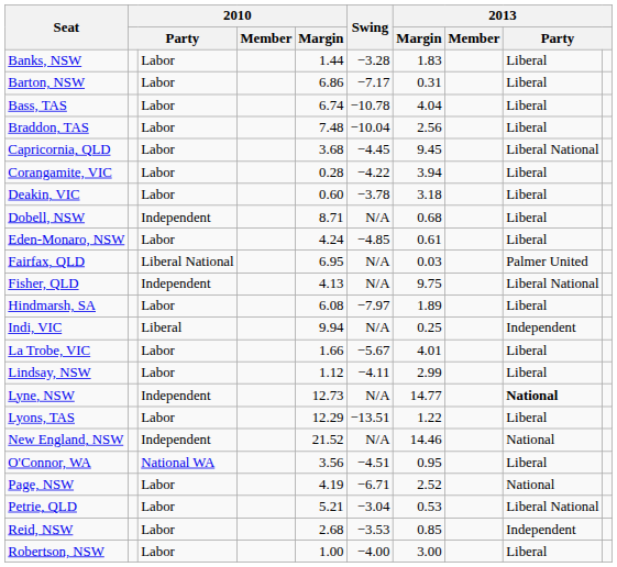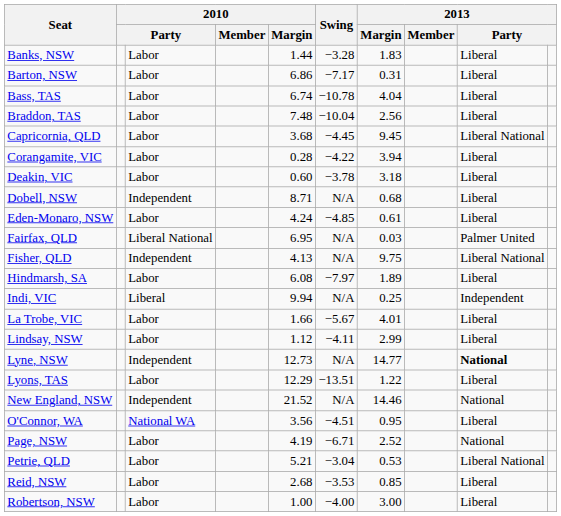 <table class="wikitable sortable">
 <tr>
 <th rowspan="2">Seat</th>
 <th colspan="4">2010</th>
 <th rowspan="2">Swing</th>
 <th colspan="4">2013</th>
 </tr>
 <tr>
 <th colspan="2">Party</th>
 <th>Member</th>
 <th>Margin</th>
 <th>Margin</th>
 <th>Member</th>
 <th colspan="2">Party</th>
 </tr>
 <tr>
 <td><a href='#'>Banks, NSW</a></td>
 <td> </td>
 <td>Labor</td>
 <td></td>
 <td style="text-align:right;">1.44</td>
 <td style="text-align:right;">−3.28</td>
 <td style="text-align:right;">1.83</td>
 <td></td>
 <td>Liberal</td>
 <td> </td>
 </tr>
 <tr>
 <td><a href='#'>Barton, NSW</a></td>
 <td></td>
 <td>Labor</td>
 <td><em></em></td>
 <td style="text-align:right;">6.86</td>
 <td style="text-align:right;">−7.17</td>
 <td style="text-align:right;">0.31</td>
 <td></td>
 <td>Liberal</td>
 <td></td>
 </tr>
 <tr>
 <td><a href='#'>Bass, TAS</a></td>
 <td></td>
 <td>Labor</td>
 <td></td>
 <td style="text-align:right;">6.74</td>
 <td style="text-align:right;">−10.78</td>
 <td style="text-align:right;">4.04</td>
 <td></td>
 <td>Liberal</td>
 <td></td>
 </tr>
 <tr>
 <td><a href='#'>Braddon, TAS</a></td>
 <td></td>
 <td>Labor</td>
 <td></td>
 <td style="text-align:right;">7.48</td>
 <td style="text-align:right;">−10.04</td>
 <td style="text-align:right;">2.56</td>
 <td></td>
 <td>Liberal</td>
 <td></td>
 </tr>
 <tr>
 <td><a href='#'>Capricornia, QLD</a></td>
 <td></td>
 <td>Labor</td>
 <td><em></em></td>
 <td style="text-align:right;">3.68</td>
 <td style="text-align:right;">−4.45</td>
 <td style="text-align:right;">9.45</td>
 <td></td>
 <td>Liberal National</td>
 <td></td>
 </tr>
 <tr>
 <td><a href='#'>Corangamite, VIC</a></td>
 <td></td>
 <td>Labor</td>
 <td></td>
 <td style="text-align:right;">0.28</td>
 <td style="text-align:right;">−4.22</td>
 <td style="text-align:right;">3.94</td>
 <td></td>
 <td>Liberal</td>
 <td></td>
 </tr>
 <tr>
 <td><a href='#'>Deakin, VIC</a></td>
 <td></td>
 <td>Labor</td>
 <td></td>
 <td style="text-align:right;">0.60</td>
 <td style="text-align:right;">−3.78</td>
 <td style="text-align:right;">3.18</td>
 <td></td>
 <td>Liberal</td>
 <td></td>
 </tr>
 <tr>
 <td><a href='#'>Dobell, NSW</a></td>
 <td></td>
 <td>Independent</td>
 <td></td>
 <td style="text-align:right;">8.71</td>
 <td style="text-align:right;">N/A</td>
 <td style="text-align:right;">0.68</td>
 <td></td>
 <td>Liberal</td>
 <td></td>
 </tr>
 <tr>
 <td><a href='#'>Eden-Monaro, NSW</a></td>
 <td></td>
 <td>Labor</td>
 <td></td>
 <td style="text-align:right;">4.24</td>
 <td style="text-align:right;">−4.85</td>
 <td style="text-align:right;">0.61</td>
 <td></td>
 <td>Liberal</td>
 <td></td>
 </tr>
 <tr>
 <td><a href='#'>Fairfax, QLD</a></td>
 <td></td>
 <td>Liberal National</td>
 <td><em></em></td>
 <td style="text-align:right;">6.95</td>
 <td style="text-align:right;">N/A</td>
 <td style="text-align:right;">0.03</td>
 <td></td>
 <td>Palmer United</td>
 <td></td>
 </tr>
 <tr>
 <td><a href='#'>Fisher, QLD</a></td>
 <td></td>
 <td>Independent</td>
 <td></td>
 <td style="text-align:right;">4.13</td>
 <td style="text-align:right;">N/A</td>
 <td style="text-align:right;">9.75</td>
 <td></td>
 <td>Liberal National</td>
 <td></td>
 </tr>
 <tr>
 <td><a href='#'>Hindmarsh, SA</a></td>
 <td></td>
 <td>Labor</td>
 <td></td>
 <td style="text-align:right;">6.08</td>
 <td style="text-align:right;">−7.97</td>
 <td style="text-align:right;">1.89</td>
 <td></td>
 <td>Liberal</td>
 <td></td>
 </tr>
 <tr>
 <td><a href='#'>Indi, VIC</a></td>
 <td></td>
 <td>Liberal</td>
 <td></td>
 <td style="text-align:right;">9.94</td>
 <td style="text-align:right;">N/A</td>
 <td style="text-align:right;">0.25</td>
 <td></td>
 <td>Independent</td>
 <td></td>
 </tr>
 <tr>
 <td><a href='#'>La Trobe, VIC</a></td>
 <td></td>
 <td>Labor</td>
 <td></td>
 <td style="text-align:right;">1.66</td>
 <td style="text-align:right;">−5.67</td>
 <td style="text-align:right;">4.01</td>
 <td></td>
 <td>Liberal</td>
 <td></td>
 </tr>
 <tr>
 <td><a href='#'>Lindsay, NSW</a></td>
 <td></td>
 <td>Labor</td>
 <td></td>
 <td style="text-align:right;">1.12</td>
 <td style="text-align:right;">−4.11</td>
 <td style="text-align:right;">2.99</td>
 <td></td>
 <td>Liberal</td>
 <td></td>
 </tr>
 <tr>
 <td><a href='#'>Lyne, NSW</a></td>
 <td></td>
 <td>Independent</td>
 <td><em></em></td>
 <td style="text-align:right;">12.73</td>
 <td style="text-align:right;">N/A</td>
 <td style="text-align:right;">14.77</td>
 <td></td>
 <td><strong>National</strong></td>
 <td></td>
 </tr>
 <tr>
 <td><a href='#'>Lyons, TAS</a></td>
 <td></td>
 <td>Labor</td>
 <td></td>
 <td style="text-align:right;">12.29</td>
 <td style="text-align:right;">−13.51</td>
 <td style="text-align:right;">1.22</td>
 <td></td>
 <td>Liberal</td>
 <td></td>
 </tr>
 <tr>
 <td><a href='#'>New England, NSW</a></td>
 <td></td>
 <td>Independent</td>
 <td><em></em></td>
 <td style="text-align:right;">21.52</td>
 <td style="text-align:right;">N/A</td>
 <td style="text-align:right;">14.46</td>
 <td></td>
 <td>National</td>
 <td></td>
 </tr>
 <tr>
 <td><a href='#'>O'Connor, WA</a></td>
 <td></td>
 <td><a href='#'>National WA</a></td>
 <td><em></em></td>
 <td style="text-align:right;">3.56</td>
 <td style="text-align:right;">−4.51</td>
 <td style="text-align:right;">0.95</td>
 <td></td>
 <td>Liberal</td>
 <td></td>
 </tr>
 <tr>
 <td><a href='#'>Page, NSW</a></td>
 <td></td>
 <td>Labor</td>
 <td></td>
 <td style="text-align:right;">4.19</td>
 <td style="text-align:right;">−6.71</td>
 <td style="text-align:right;">2.52</td>
 <td></td>
 <td>National</td>
 <td></td>
 </tr>
 <tr>
 <td><a href='#'>Petrie, QLD</a></td>
 <td></td>
 <td>Labor</td>
 <td></td>
 <td style="text-align:right;">5.21</td>
 <td style="text-align:right;">−3.04</td>
 <td style="text-align:right;">0.53</td>
 <td></td>
 <td>Liberal National</td>
 <td></td>
 </tr>
 <tr>
 <td><a href='#'>Reid, NSW</a></td>
 <td></td>
 <td>Labor</td>
 <td></td>
 <td style="text-align:right;">2.68</td>
 <td style="text-align:right;">−3.53</td>
 <td style="text-align:right;">0.85</td>
 <td></td>
-<td>Independent</td>
+<td>Liberal</td>
 <td></td>
 </tr>
 <tr>
 <td><a href='#'>Robertson, NSW</a></td>
 <td></td>
 <td>Labor</td>
 <td></td>
 <td style="text-align:right;">1.00</td>
 <td style="text-align:right;">−4.00</td>
 <td style="text-align:right;">3.00</td>
 <td></td>
 <td>Liberal</td>
 <td></td>
 </tr>
 </table>
